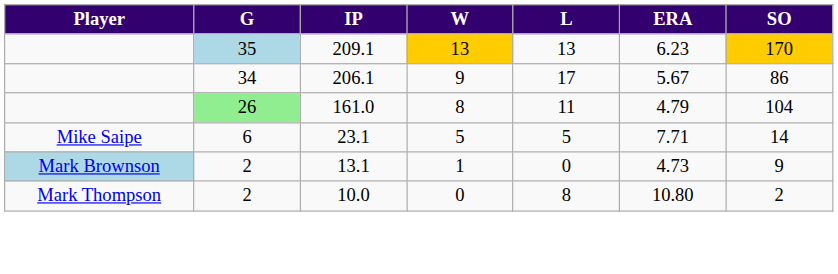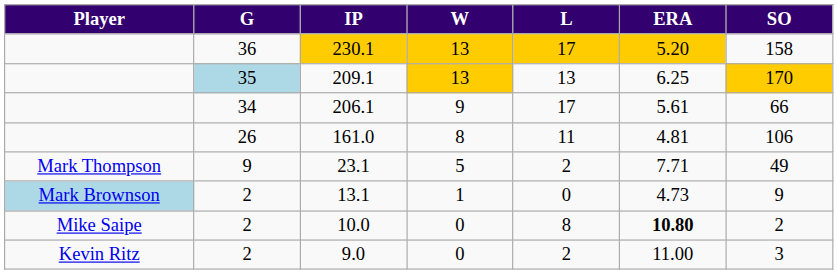 <table class="wikitable sortable">
 <tr>
 <th style="background:#33006F;color:#FFFFFF;" width="16%">Player</th>
 <th style="background:#33006F;color:#FFFFFF;" width="9%">G</th>
 <th style="background:#33006F;color:#FFFFFF;" width="9%">IP</th>
 <th style="background:#33006F;color:#FFFFFF;" width="9%">W</th>
 <th style="background:#33006F;color:#FFFFFF;" width="9%">L</th>
 <th style="background:#33006F;color:#FFFFFF;" width="9%">ERA</th>
 <th style="background:#33006F;color:#FFFFFF;" width="9%">SO</th>
 </tr>
 <tr align="center">
 <td></td>
+<td>36</td>
+<td bgcolor="#FFCC00">230.1</td>
+<td bgcolor="#FFCC00">13</td>
+<td bgcolor="#FFCC00">17</td>
+<td bgcolor="#FFCC00">5.20</td>
+<td>158</td>
+</tr>
+<tr align="center">
+<td></td>
 <td style="background: lightblue;">35</td>
 <td>209.1</td>
 <td bgcolor="#FFCC00">13</td>
 <td>13</td>
-<td>6.23</td>
+<td>6.25</td>
 <td bgcolor="#FFCC00">170</td>
 </tr>
 <tr align="center">
 <td></td>
 <td>34</td>
 <td>206.1</td>
 <td>9</td>
 <td>17</td>
-<td>5.67</td>
-<td>86</td>
+<td>5.61</td>
+<td>66</td>
 </tr>
 <tr align="center">
 <td></td>
-<td style="background: lightgreen;">26</td>
+<td>26</td>
 <td>161.0</td>
 <td>8</td>
 <td>11</td>
-<td>4.79</td>
-<td>104</td>
+<td>4.81</td>
+<td>106</td>
 </tr>
 <tr align="center">
-<td><a href='#'>Mike Saipe</a></td>
-<td>6</td>
+<td><a href='#'>Mark Thompson</a></td>
+<td>9</td>
 <td>23.1</td>
 <td>5</td>
-<td>5</td>
+<td>2</td>
 <td>7.71</td>
-<td>14</td>
+<td>49</td>
 </tr>
 <tr align=center>
 <td style="background: lightblue;"><a href='#'>Mark Brownson</a></td>
 <td>2</td>
 <td>13.1</td>
 <td>1</td>
 <td>0</td>
 <td>4.73</td>
 <td>9</td>
 </tr>
 <tr align="center">
-<td><a href='#'>Mark Thompson</a></td>
+<td><a href='#'>Mike Saipe</a></td>
 <td>2</td>
 <td>10.0</td>
 <td>0</td>
 <td>8</td>
-<td>10.80</td>
+<td><strong>10.80</strong></td>
 <td>2</td>
 </tr>
+<tr align=center>
+<td><a href='#'>Kevin Ritz</a></td>
+<td>2</td>
+<td>9.0</td>
+<td>0</td>
+<td>2</td>
+<td>11.00</td>
+<td>3</td>
+</tr>
 </table>
